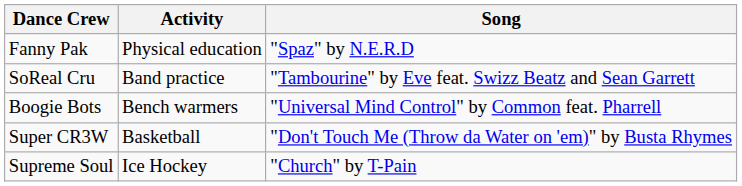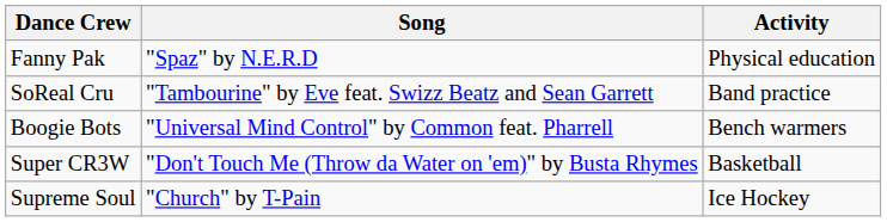 <table class="wikitable" style=white-space:nowrap; text-align:center; table-layout: fixed;">
 <tr>
 <th>Dance Crew</th>
+<th>Song</th>
 <th>Activity</th>
-<th>Song</th>
 </tr>
 <tr>
 <td>Fanny Pak</td>
+<td>"<a href='#'>Spaz</a>" by <a href='#'>N.E.R.D</a></td>
 <td>Physical education</td>
-<td>"<a href='#'>Spaz</a>" by <a href='#'>N.E.R.D</a></td>
 </tr>
 <tr>
 <td>SoReal Cru</td>
+<td>"<a href='#'>Tambourine</a>" by <a href='#'>Eve</a> feat. <a href='#'>Swizz Beatz</a> and <a href='#'>Sean Garrett</a></td>
 <td>Band practice</td>
-<td>"<a href='#'>Tambourine</a>" by <a href='#'>Eve</a> feat. <a href='#'>Swizz Beatz</a> and <a href='#'>Sean Garrett</a></td>
 </tr>
 <tr>
 <td>Boogie Bots</td>
+<td>"<a href='#'>Universal Mind Control</a>" by <a href='#'>Common</a> feat. <a href='#'>Pharrell</a></td>
 <td>Bench warmers</td>
-<td>"<a href='#'>Universal Mind Control</a>" by <a href='#'>Common</a> feat. <a href='#'>Pharrell</a></td>
 </tr>
 <tr>
 <td>Super CR3W</td>
+<td>"<a href='#'>Don't Touch Me (Throw da Water on 'em)</a>" by <a href='#'>Busta Rhymes</a></td>
 <td>Basketball</td>
-<td>"<a href='#'>Don't Touch Me (Throw da Water on 'em)</a>" by <a href='#'>Busta Rhymes</a></td>
 </tr>
 <tr>
 <td>Supreme Soul</td>
+<td>"<a href='#'>Church</a>" by <a href='#'>T-Pain</a></td>
 <td>Ice Hockey</td>
-<td>"<a href='#'>Church</a>" by <a href='#'>T-Pain</a></td>
 </tr>
 </table>
